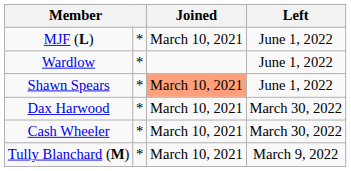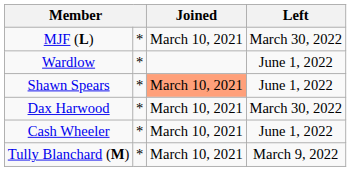 <table class="wikitable sortable" style="text-align:center;">
 <tr>
 <th colspan="2">Member</th>
 <th>Joined</th>
 <th>Left</th>
 </tr>
 <tr>
 <td><a href='#'>MJF</a> (<strong>L</strong>)</td>
 <td>*</td>
 <td>March 10, 2021</td>
-<td>June 1, 2022</td>
+<td>March 30, 2022</td>
 </tr>
 <tr>
 <td><a href='#'>Wardlow</a></td>
 <td>*</td>
 <td></td>
 <td>June 1, 2022</td>
 </tr>
 <tr>
 <td><a href='#'>Shawn Spears</a></td>
 <td>*</td>
 <td style="background: lightsalmon;">March 10, 2021</td>
 <td>June 1, 2022</td>
 </tr>
 <tr>
 <td><a href='#'>Dax Harwood</a></td>
 <td>*</td>
 <td>March 10, 2021</td>
 <td>March 30, 2022</td>
 </tr>
 <tr>
 <td><a href='#'>Cash Wheeler</a></td>
 <td>*</td>
 <td>March 10, 2021</td>
-<td>March 30, 2022</td>
+<td>June 1, 2022</td>
 </tr>
 <tr>
 <td><a href='#'>Tully Blanchard</a> (<strong>M</strong>)</td>
 <td>*</td>
 <td>March 10, 2021</td>
 <td>March 9, 2022</td>
 </tr>
 </table>
